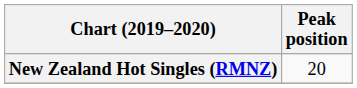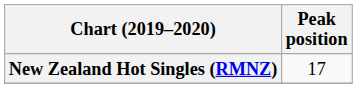 <table class="wikitable sortable plainrowheaders" style="text-align:center">
 <tr>
 <th scope="col">Chart (2019–2020)</th>
 <th scope="col">Peak<br>position</th>
 </tr>
 <tr>
 </tr>
 <tr>
 <th scope="row">New Zealand Hot Singles (<a href='#'>RMNZ</a>)</th>
-<td>20</td>
+<td>17</td>
 </tr>
 <tr>
 </tr>
 <tr>
 </tr>
 </table>
